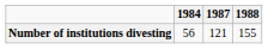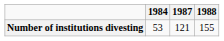 <table class="wikitable" style="margin:1em auto; text-align:center;">
 <tr>
 <td></td>
 <th>1984</th>
 <th>1987</th>
 <th>1988</th>
 </tr>
 <tr>
 <th style="text-align:right;">Number of institutions divesting</th>
-<td>56</td>
+<td>53</td>
 <td>121</td>
 <td>155</td>
 </tr>
 </table>
